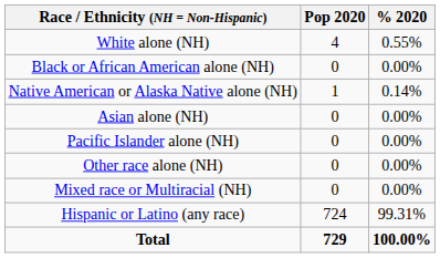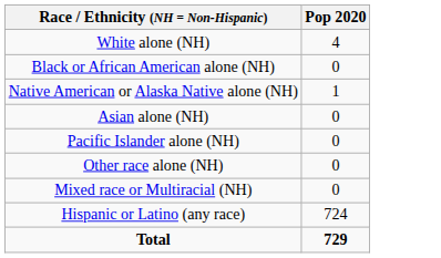 <table class="wikitable" style="text-align:center;">
 <tr>
 <th>Race / Ethnicity <small>(<em>NH = Non-Hispanic</em>)</small></th>
 <th>Pop 2020</th>
-<th>% 2020</th>
 </tr>
 <tr>
 <td><a href='#'>White</a> alone (NH)</td>
 <td>4</td>
-<td>0.55%</td>
 </tr>
 <tr>
 <td><a href='#'>Black or African American</a> alone (NH)</td>
 <td>0</td>
-<td>0.00%</td>
 </tr>
 <tr>
 <td><a href='#'>Native American</a> or <a href='#'>Alaska Native</a> alone (NH)</td>
 <td>1</td>
-<td>0.14%</td>
 </tr>
 <tr>
 <td><a href='#'>Asian</a> alone (NH)</td>
 <td>0</td>
-<td>0.00%</td>
 </tr>
 <tr>
 <td><a href='#'>Pacific Islander</a> alone (NH)</td>
 <td>0</td>
-<td>0.00%</td>
 </tr>
 <tr>
 <td><a href='#'>Other race</a> alone (NH)</td>
 <td>0</td>
-<td>0.00%</td>
 </tr>
 <tr>
 <td><a href='#'>Mixed race or Multiracial</a> (NH)</td>
 <td>0</td>
-<td>0.00%</td>
 </tr>
 <tr>
 <td><a href='#'>Hispanic or Latino</a> (any race)</td>
 <td>724</td>
-<td>99.31%</td>
 </tr>
 <tr>
 <td><strong>Total</strong></td>
 <td><strong>729</strong></td>
-<td><strong>100.00%</strong></td>
 </tr>
 </table>
